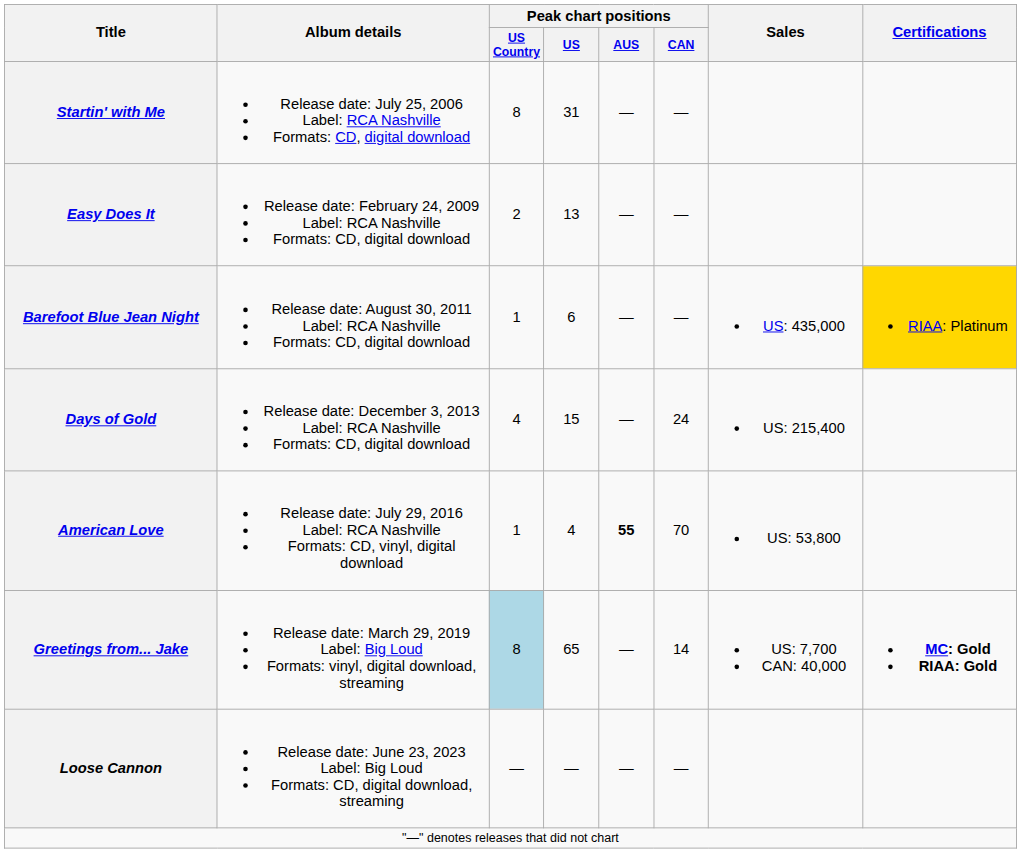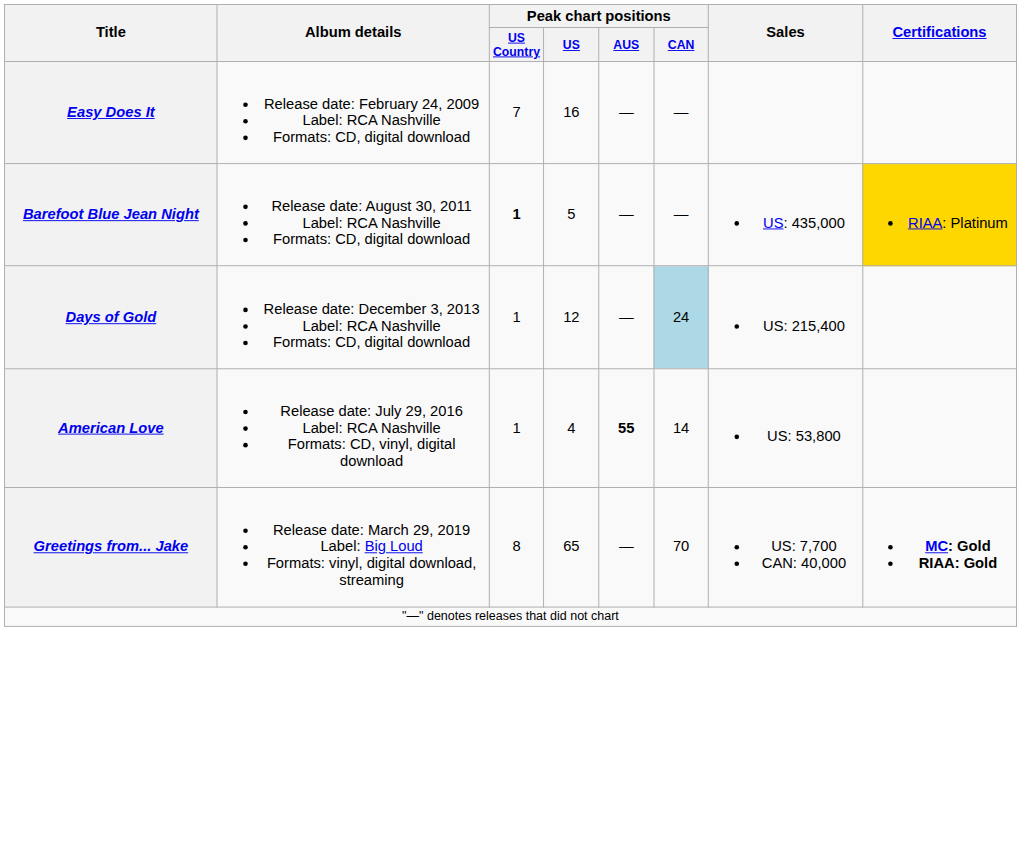 <table class="wikitable plainrowheaders" style="text-align:center;">
 <tr>
 <th rowspan="2" style="width:14em;">Title</th>
 <th rowspan="2" style="width:18em;">Album details</th>
 <th colspan="4">Peak chart positions</th>
 <th rowspan="2" style="width:10em;">Sales</th>
 <th rowspan="2" style="width:10em;"><a href='#'>Certifications</a><br></th>
 </tr>
 <tr style="font-size:smaller;">
 <th style="width:4em;"><a href='#'>US Country</a><br></th>
 <th style="width:4em;"><a href='#'>US</a><br></th>
 <th style="width:4em;"><a href='#'>AUS</a><br></th>
 <th style="width:4em;"><a href='#'>CAN</a><br></th>
 </tr>
 <tr>
-<th scope="row"><em><a href='#'>Startin' with Me</a></em></th>
-<td><br><ul><li>Release date: July 25, 2006</li><li>Label: <a href='#'>RCA Nashville</a></li><li>Formats: <a href='#'>CD</a>, <a href='#'>digital download</a></li></ul></td>
-<td>8</td>
-<td>31</td>
-<td>—</td>
-<td>—</td>
-<td></td>
-<td></td>
-</tr>
-<tr>
 <th scope="row"><em><a href='#'>Easy Does It</a></em></th>
 <td><br><ul><li>Release date: February 24, 2009</li><li>Label: RCA Nashville</li><li>Formats: CD, digital download</li></ul></td>
-<td>2</td>
-<td>13</td>
+<td>7</td>
+<td>16</td>
 <td>—</td>
 <td>—</td>
 <td></td>
 <td></td>
 </tr>
 <tr>
 <th scope="row"><em><a href='#'>Barefoot Blue Jean Night</a></em></th>
 <td><br><ul><li>Release date: August 30, 2011</li><li>Label: RCA Nashville</li><li>Formats: CD, digital download</li></ul></td>
-<td>1</td>
-<td>6</td>
+<td><strong>1</strong></td>
+<td>5</td>
 <td>—</td>
 <td>—</td>
 <td><br><ul><li><a href='#'>US</a>: 435,000</li></ul></td>
 <td style="background: gold;"><br><ul><li><a href='#'>RIAA</a>: Platinum</li></ul></td>
 </tr>
 <tr>
 <th scope="row"><em><a href='#'>Days of Gold</a></em></th>
 <td><br><ul><li>Release date: December 3, 2013</li><li>Label: RCA Nashville</li><li>Formats: CD, digital download</li></ul></td>
-<td>4</td>
-<td>15</td>
+<td>1</td>
+<td>12</td>
 <td>—</td>
-<td>24</td>
+<td style="background: lightblue;">24</td>
 <td><br><ul><li>US: 215,400</li></ul></td>
 <td></td>
 </tr>
 <tr>
 <th scope="row"><em><a href='#'>American Love</a></em></th>
 <td><br><ul><li>Release date: July 29, 2016</li><li>Label: RCA Nashville</li><li>Formats: CD, vinyl, digital download</li></ul></td>
 <td>1</td>
 <td>4</td>
 <td><strong>55</strong></td>
-<td>70</td>
+<td>14</td>
 <td><br><ul><li>US: 53,800</li></ul></td>
 <td></td>
 </tr>
 <tr>
 <th scope="row"><em><a href='#'>Greetings from... Jake</a></em></th>
 <td><br><ul><li>Release date: March 29, 2019</li><li>Label: <a href='#'>Big Loud</a></li><li>Formats: vinyl, digital download, streaming</li></ul></td>
-<td style="background: lightblue;">8</td>
+<td>8</td>
 <td>65</td>
 <td>—</td>
-<td>14</td>
+<td>70</td>
 <td><br><ul><li>US: 7,700</li><li>CAN: 40,000</li></ul></td>
 <td><strong><br><ul><li><a href='#'>MC</a>: Gold</li><li>RIAA: Gold</li></ul></strong></td>
-</tr>
-<tr>
-<th scope="row"><em>Loose Cannon</em></th>
-<td><br><ul><li>Release date: June 23, 2023</li><li>Label: Big Loud</li><li>Formats: CD, digital download, streaming</li></ul></td>
-<td>—</td>
-<td>—</td>
-<td>—</td>
-<td>—</td>
-<td></td>
-<td></td>
 </tr>
 <tr>
 <td colspan="8" style="font-size:85%">"—" denotes releases that did not chart</td>
 </tr>
 </table>
